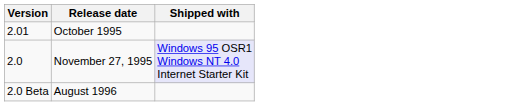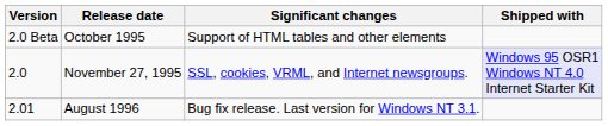 <table class="wikitable">
 <tr>
 <th>Version</th>
 <th>Release date</th>
+<th>Significant changes</th>
 <th>Shipped with</th>
 </tr>
 <tr>
-<td>2.01</td>
+<td>2.0 Beta</td>
 <td>October 1995</td>
+<td>Support of HTML tables and other elements</td>
 <td></td>
 </tr>
 <tr>
 <td>2.0</td>
 <td>November 27, 1995</td>
+<td><a href='#'>SSL</a>, <a href='#'>cookies</a>, <a href='#'>VRML</a>, and <a href='#'>Internet newsgroups</a>.</td>
 <td style="background: lavender;"><a href='#'>Windows 95</a> OSR1 <br> <a href='#'>Windows NT 4.0</a> <br> Internet Starter Kit</td>
 </tr>
 <tr>
-<td>2.0 Beta</td>
+<td>2.01</td>
 <td>August 1996</td>
+<td>Bug fix release. Last version for <a href='#'>Windows NT 3.1</a>.</td>
 <td></td>
 </tr>
 </table>
